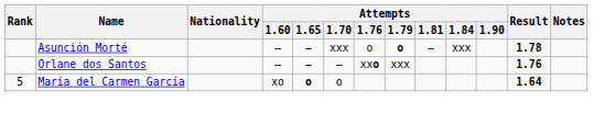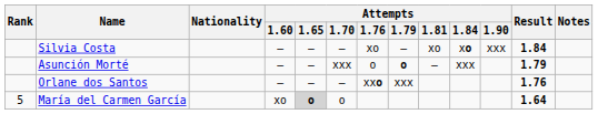 <table class="wikitable sortable" style="text-align:center">
 <tr>
 <th rowspan=2>Rank</th>
 <th rowspan=2>Name</th>
 <th rowspan=2>Nationality</th>
 <th colspan=8>Attempts</th>
 <th rowspan=2>Result</th>
 <th rowspan=2>Notes</th>
 </tr>
 <tr>
 <th>1.60</th>
 <th>1.65</th>
 <th>1.70</th>
 <th>1.76</th>
 <th>1.79</th>
 <th>1.81</th>
 <th>1.84</th>
 <th>1.90</th>
 </tr>
 <tr>
 <td align=center></td>
+<td align=left><a href='#'>Silvia Costa</a></td>
+<td align=left></td>
+<td>–</td>
+<td>–</td>
+<td>–</td>
+<td>xo</td>
+<td>–</td>
+<td>xo</td>
+<td>x<strong>o</strong></td>
+<td>xxx</td>
+<td><strong>1.84</strong></td>
+<td></td>
+</tr>
+<tr>
+<td align=center></td>
 <td align=left><a href='#'>Asunción Morté</a></td>
 <td align=left></td>
 <td>–</td>
 <td>–</td>
 <td>xxx</td>
 <td>o</td>
 <td><strong>o</strong></td>
 <td>–</td>
 <td>xxx</td>
 <td></td>
-<td><strong>1.78</strong></td>
+<td><strong>1.79</strong></td>
 <td></td>
 </tr>
 <tr>
 <td align=center></td>
 <td align=left><a href='#'>Orlane dos Santos</a></td>
 <td align=left></td>
 <td>–</td>
 <td>–</td>
 <td>–</td>
 <td>xx<strong>o</strong></td>
 <td>xxx</td>
 <td></td>
 <td></td>
 <td></td>
 <td><strong>1.76</strong></td>
 <td></td>
 </tr>
 <tr>
 <td align=center>5</td>
 <td align=left><a href='#'>María del Carmen García</a></td>
 <td align=left></td>
 <td>xo</td>
-<td><strong>o</strong></td>
+<td style="background: lightgrey;"><strong>o</strong></td>
 <td>o</td>
 <td></td>
 <td></td>
 <td></td>
 <td></td>
 <td></td>
 <td><strong>1.64</strong></td>
 <td></td>
 </tr>
 </table>
